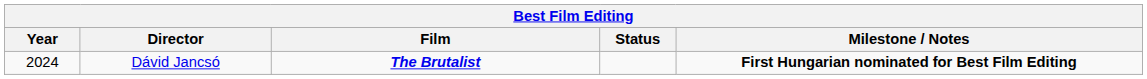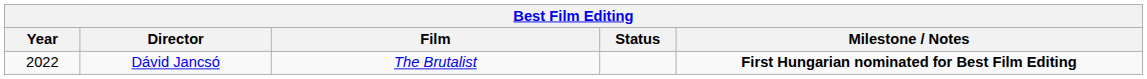 <table class="wikitable" style="text-align: center">
 <tr>
 <th colspan="6" style="text-align:center;"><a href='#'>Best Film Editing</a></th>
 </tr>
 <tr>
 <th style="width:075px;">Year</th>
 <th style="width:200px;">Director</th>
 <th style="width:350px;">Film</th>
 <th style="width:075px;">Status</th>
 <th style="width:500px;">Milestone / Notes</th>
 </tr>
 <tr>
-<td>2024</td>
+<td>2022</td>
 <td><a href='#'>Dávid Jancsó</a></td>
-<td><strong><em><a href='#'>The Brutalist</a></em></strong></td>
+<td><em><a href='#'>The Brutalist</a></em></td>
 <td></td>
 <td><strong>First Hungarian nominated for Best Film Editing</strong></td>
 </tr>
 </table>
